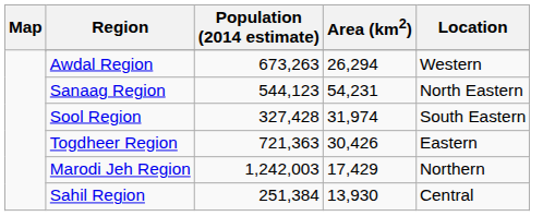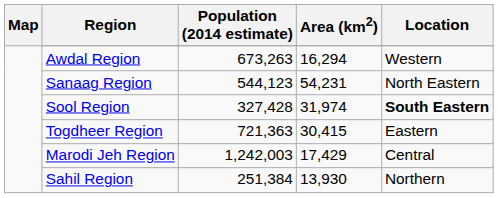 <table class="wikitable sortable">
 <tr>
 <th>Map</th>
 <th>Region</th>
 <th>Population<br>(2014 estimate)</th>
 <th>Area (km<sup>2</sup>)</th>
 <th>Location</th>
 </tr>
 <tr>
 <td rowspan="9"></td>
 </tr>
 <tr>
 </tr>
 <tr>
 <td><a href='#'>Awdal Region</a></td>
 <td align="right">673,263</td>
-<td>26,294</td>
+<td>16,294</td>
 <td>Western</td>
 </tr>
 <tr>
 <td><a href='#'>Sanaag Region</a></td>
 <td align="right">544,123</td>
 <td>54,231</td>
 <td>North Eastern</td>
 </tr>
 <tr>
 <td><a href='#'>Sool Region</a></td>
 <td align="right">327,428</td>
 <td>31,974</td>
-<td>South Eastern</td>
+<td><strong>South Eastern</strong></td>
 </tr>
 <tr>
 <td><a href='#'>Togdheer Region</a></td>
 <td align="right">721,363</td>
-<td>30,426</td>
+<td>30,415</td>
 <td>Eastern</td>
 </tr>
 <tr>
 <td><a href='#'>Marodi Jeh Region</a></td>
 <td align="right">1,242,003</td>
 <td>17,429</td>
-<td>Northern</td>
+<td>Central</td>
 </tr>
 <tr>
 <td><a href='#'>Sahil Region</a></td>
 <td align="right">251,384</td>
 <td>13,930</td>
-<td>Central</td>
+<td>Northern</td>
 </tr>
 </table>
